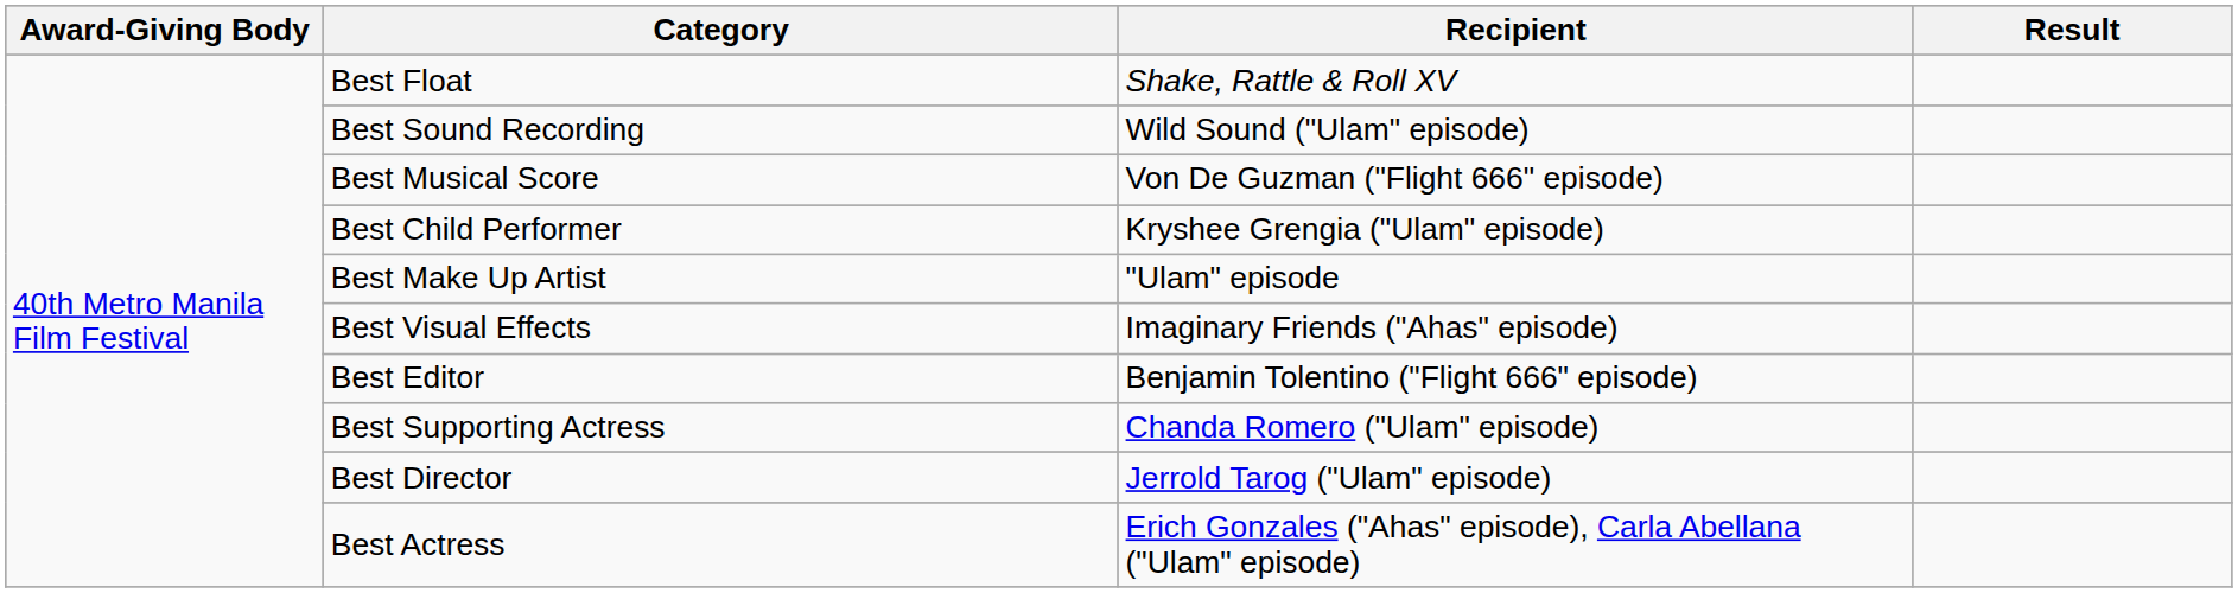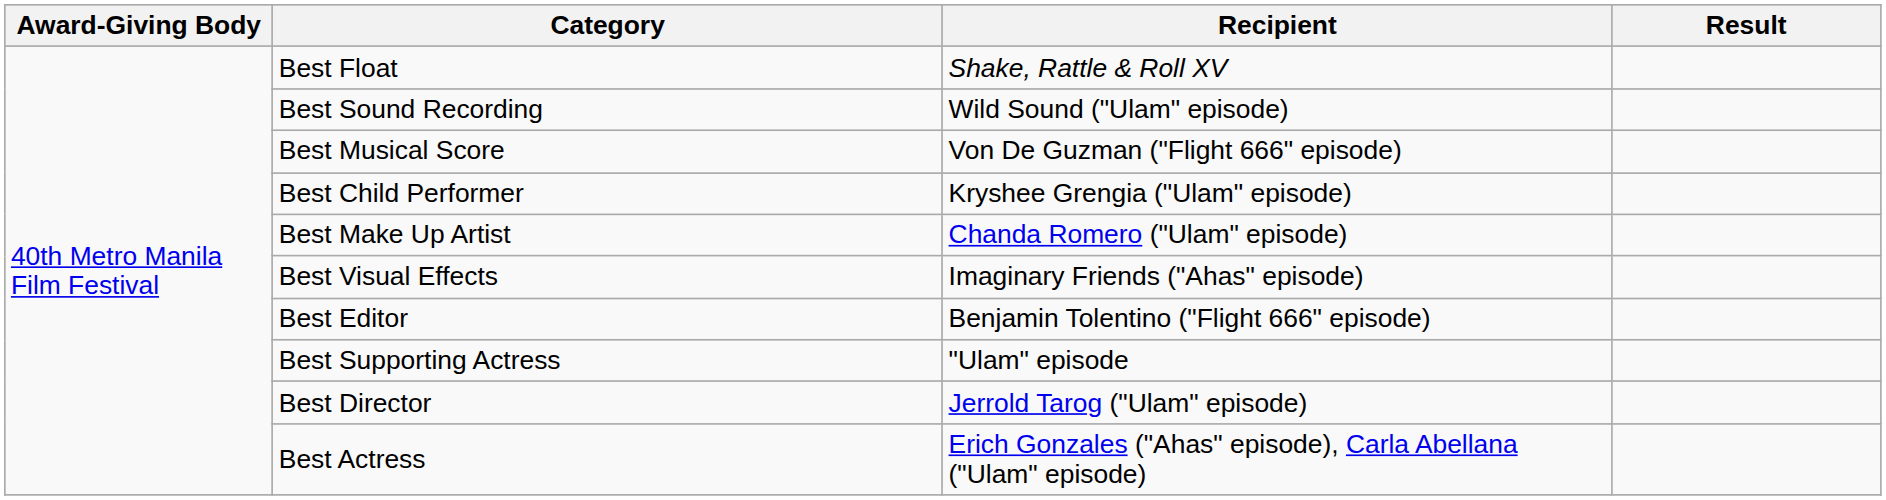 <table | width="90%" class="wikitable sortable">
 <tr>
 <th width="10%">Award-Giving Body</th>
 <th width="25%">Category</th>
 <th width="25%">Recipient</th>
 <th width="10%">Result</th>
 </tr>
 <tr>
 <td rowspan="13"><a href='#'>40th Metro Manila Film Festival</a></td>
 <td>Best Float</td>
 <td><em>Shake, Rattle & Roll XV</em></td>
 <td></td>
 </tr>
 <tr>
 <td>Best Sound Recording</td>
 <td>Wild Sound ("Ulam" episode)</td>
 <td></td>
 </tr>
 <tr>
 <td>Best Musical Score</td>
 <td>Von De Guzman ("Flight 666" episode)</td>
 <td></td>
 </tr>
 <tr>
 <td>Best Child Performer</td>
 <td>Kryshee Grengia ("Ulam" episode)</td>
 <td></td>
 </tr>
 <tr>
 <td>Best Make Up Artist</td>
-<td>"Ulam" episode</td>
+<td><a href='#'>Chanda Romero</a> ("Ulam" episode)</td>
 <td></td>
 </tr>
 <tr>
 <td>Best Visual Effects</td>
 <td>Imaginary Friends ("Ahas" episode)</td>
 <td></td>
 </tr>
 <tr>
 <td>Best Editor</td>
 <td>Benjamin Tolentino ("Flight 666" episode)</td>
 <td></td>
 </tr>
 <tr>
 <td>Best Supporting Actress</td>
-<td><a href='#'>Chanda Romero</a> ("Ulam" episode)</td>
+<td>"Ulam" episode</td>
 <td></td>
 </tr>
 <tr>
 <td>Best Director</td>
 <td><a href='#'>Jerrold Tarog</a> ("Ulam" episode)</td>
 <td></td>
 </tr>
 <tr>
 <td>Best Actress</td>
 <td><a href='#'>Erich Gonzales</a> ("Ahas" episode), <a href='#'>Carla Abellana</a> ("Ulam" episode)</td>
 <td></td>
 </tr>
 </table>
